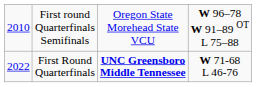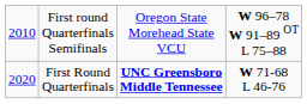 <table class="wikitable">
 <tr align="center">
 <td><a href='#'>2010</a></td>
 <td>First round<br>Quarterfinals<br>Semifinals</td>
 <td><a href='#'>Oregon State</a><br><a href='#'>Morehead State</a><br><a href='#'>VCU</a></td>
 <td align="center"><strong>W</strong> 96–78<br><strong>W</strong> 91–89 <sup>OT</sup><br>L 75–88</td>
 </tr>
 <tr align="center">
-<td><a href='#'>2022</a></td>
+<td><a href='#'>2020</a></td>
 <td>First Round<br> Quarterfinals</td>
 <td><strong><a href='#'>UNC Greensboro</a><br> <a href='#'>Middle Tennessee</a></strong></td>
 <td><strong>W</strong> 71-68<br> L 46-76</td>
 </tr>
 </table>
